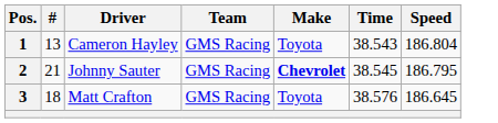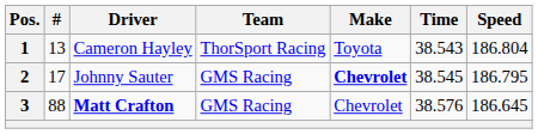 <table class="wikitable" style="font-size:95%">
 <tr>
 <th>Pos.</th>
 <th>#</th>
 <th>Driver</th>
 <th>Team</th>
 <th>Make</th>
 <th>Time</th>
 <th>Speed</th>
 </tr>
 <tr>
 <th>1</th>
 <td>13</td>
 <td><a href='#'>Cameron Hayley</a></td>
-<td><a href='#'>GMS Racing</a></td>
+<td><a href='#'>ThorSport Racing</a></td>
 <td><a href='#'>Toyota</a></td>
 <td>38.543</td>
 <td>186.804</td>
 </tr>
 <tr>
 <th>2</th>
-<td>21</td>
+<td>17</td>
 <td><a href='#'>Johnny Sauter</a></td>
 <td><a href='#'>GMS Racing</a></td>
 <td><strong><a href='#'>Chevrolet</a></strong></td>
 <td>38.545</td>
 <td>186.795</td>
 </tr>
 <tr>
 <th>3</th>
-<td>18</td>
-<td><a href='#'>Matt Crafton</a></td>
+<td>88</td>
+<td><strong><a href='#'>Matt Crafton</a></strong></td>
 <td><a href='#'>GMS Racing</a></td>
-<td><a href='#'>Toyota</a></td>
+<td><a href='#'>Chevrolet</a></td>
 <td>38.576</td>
 <td>186.645</td>
 </tr>
 <tr>
 <th colspan="7"></th>
 </tr>
 </table>
